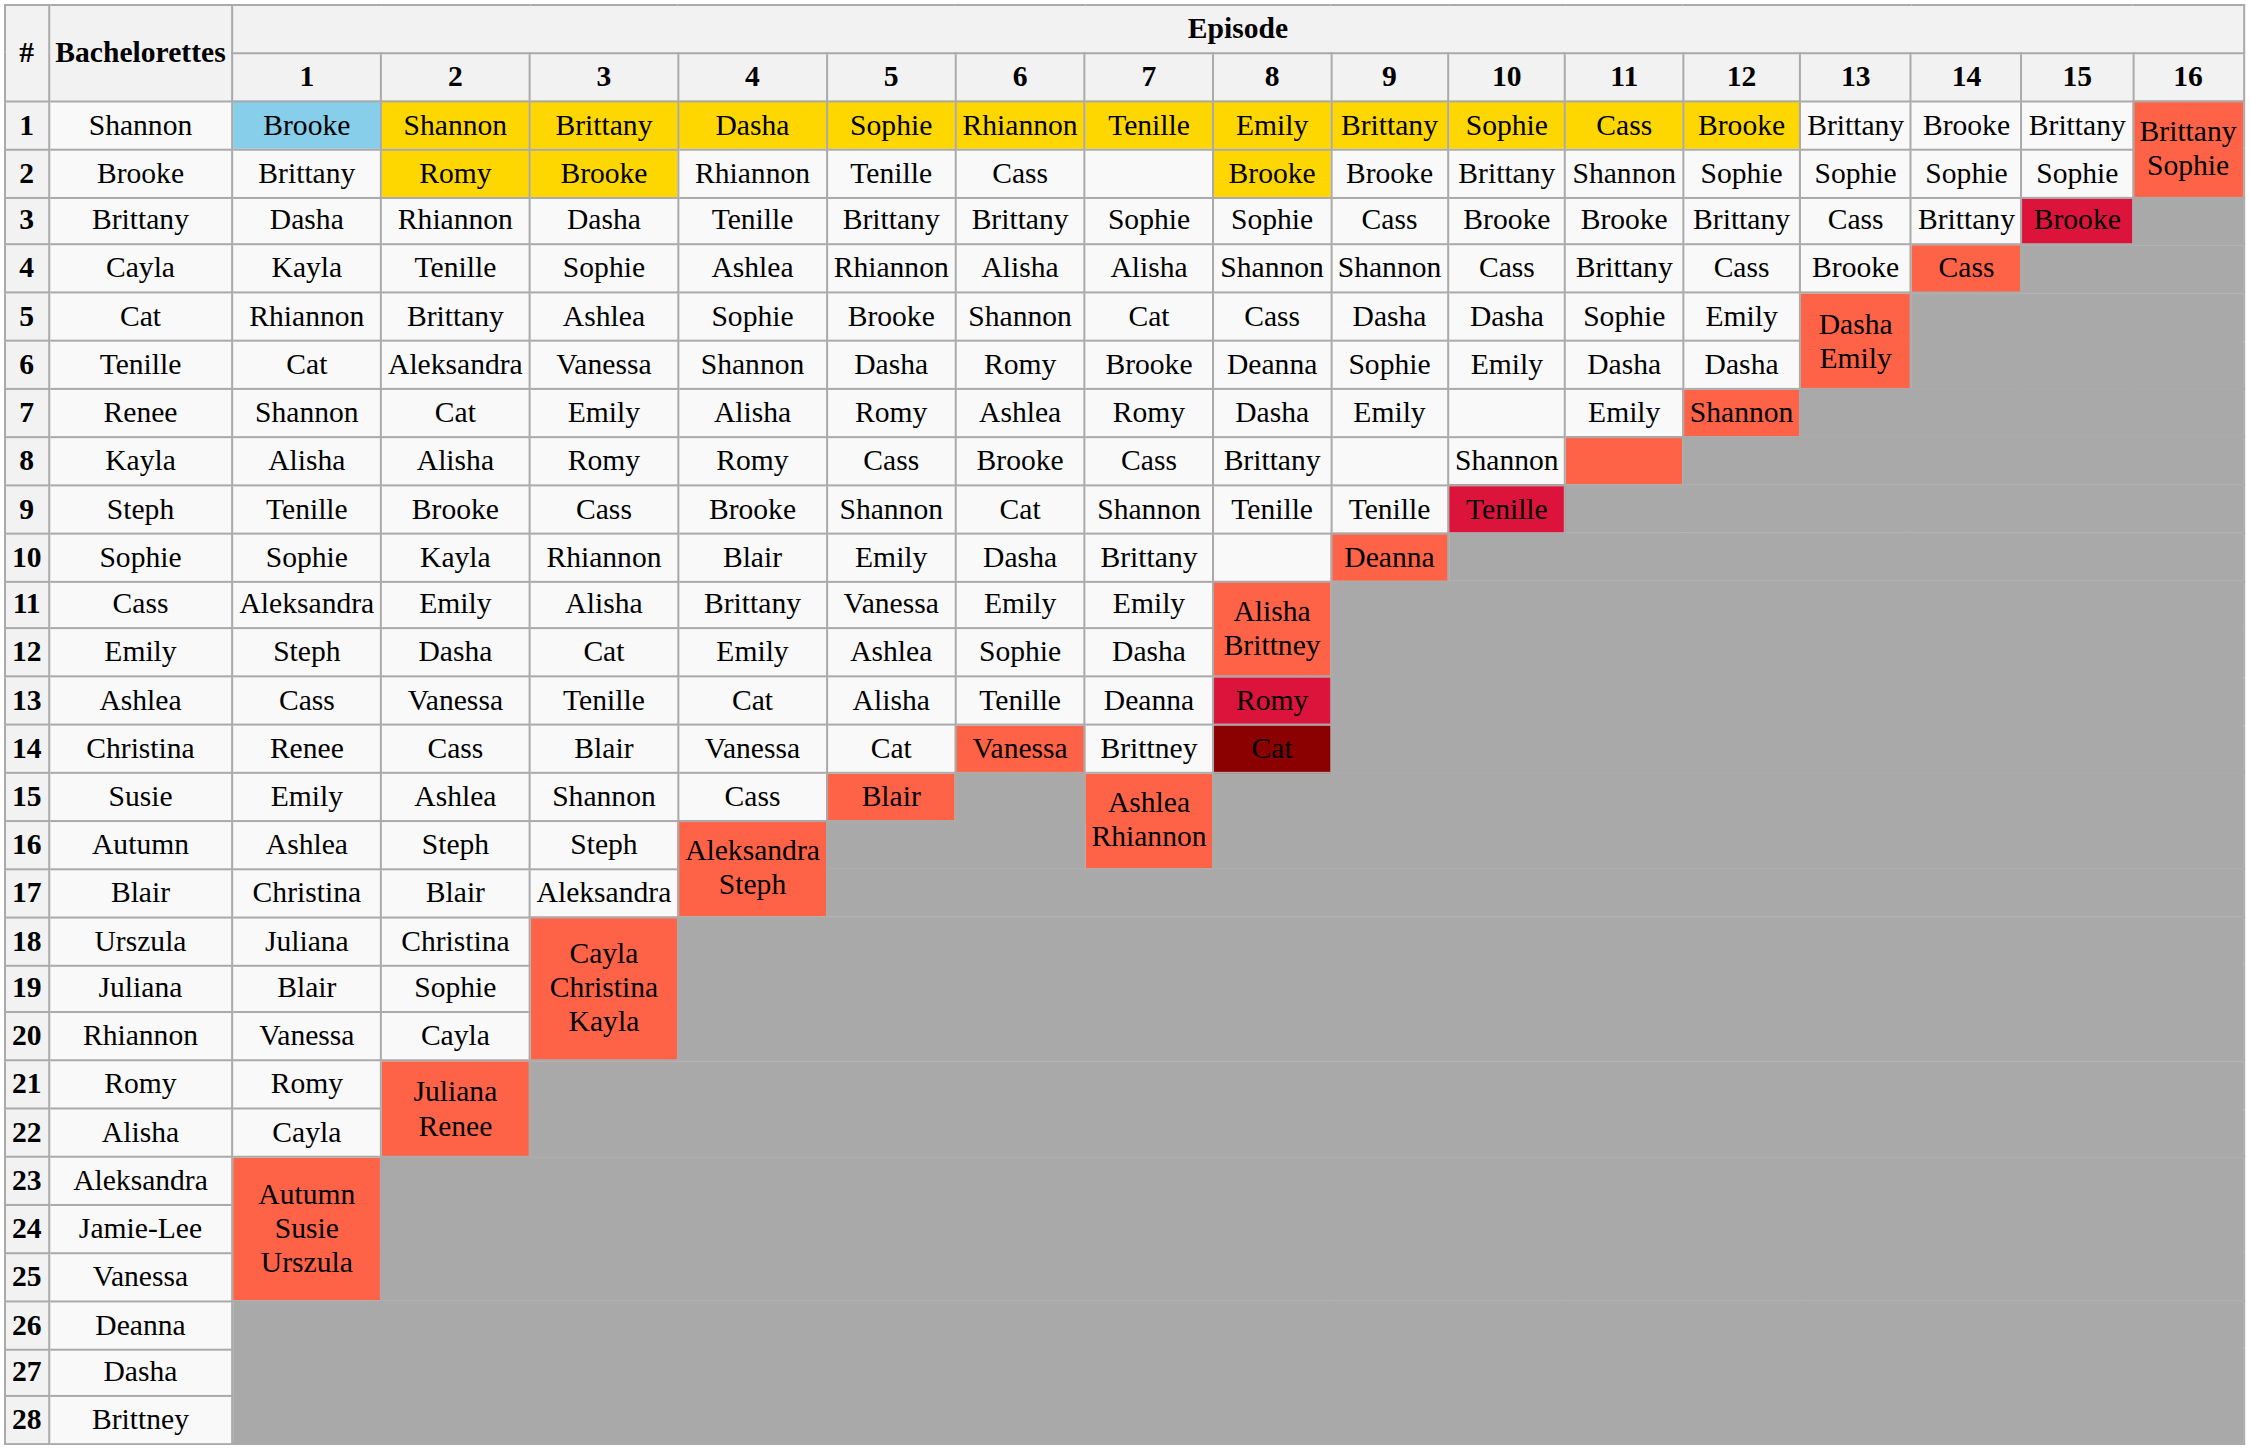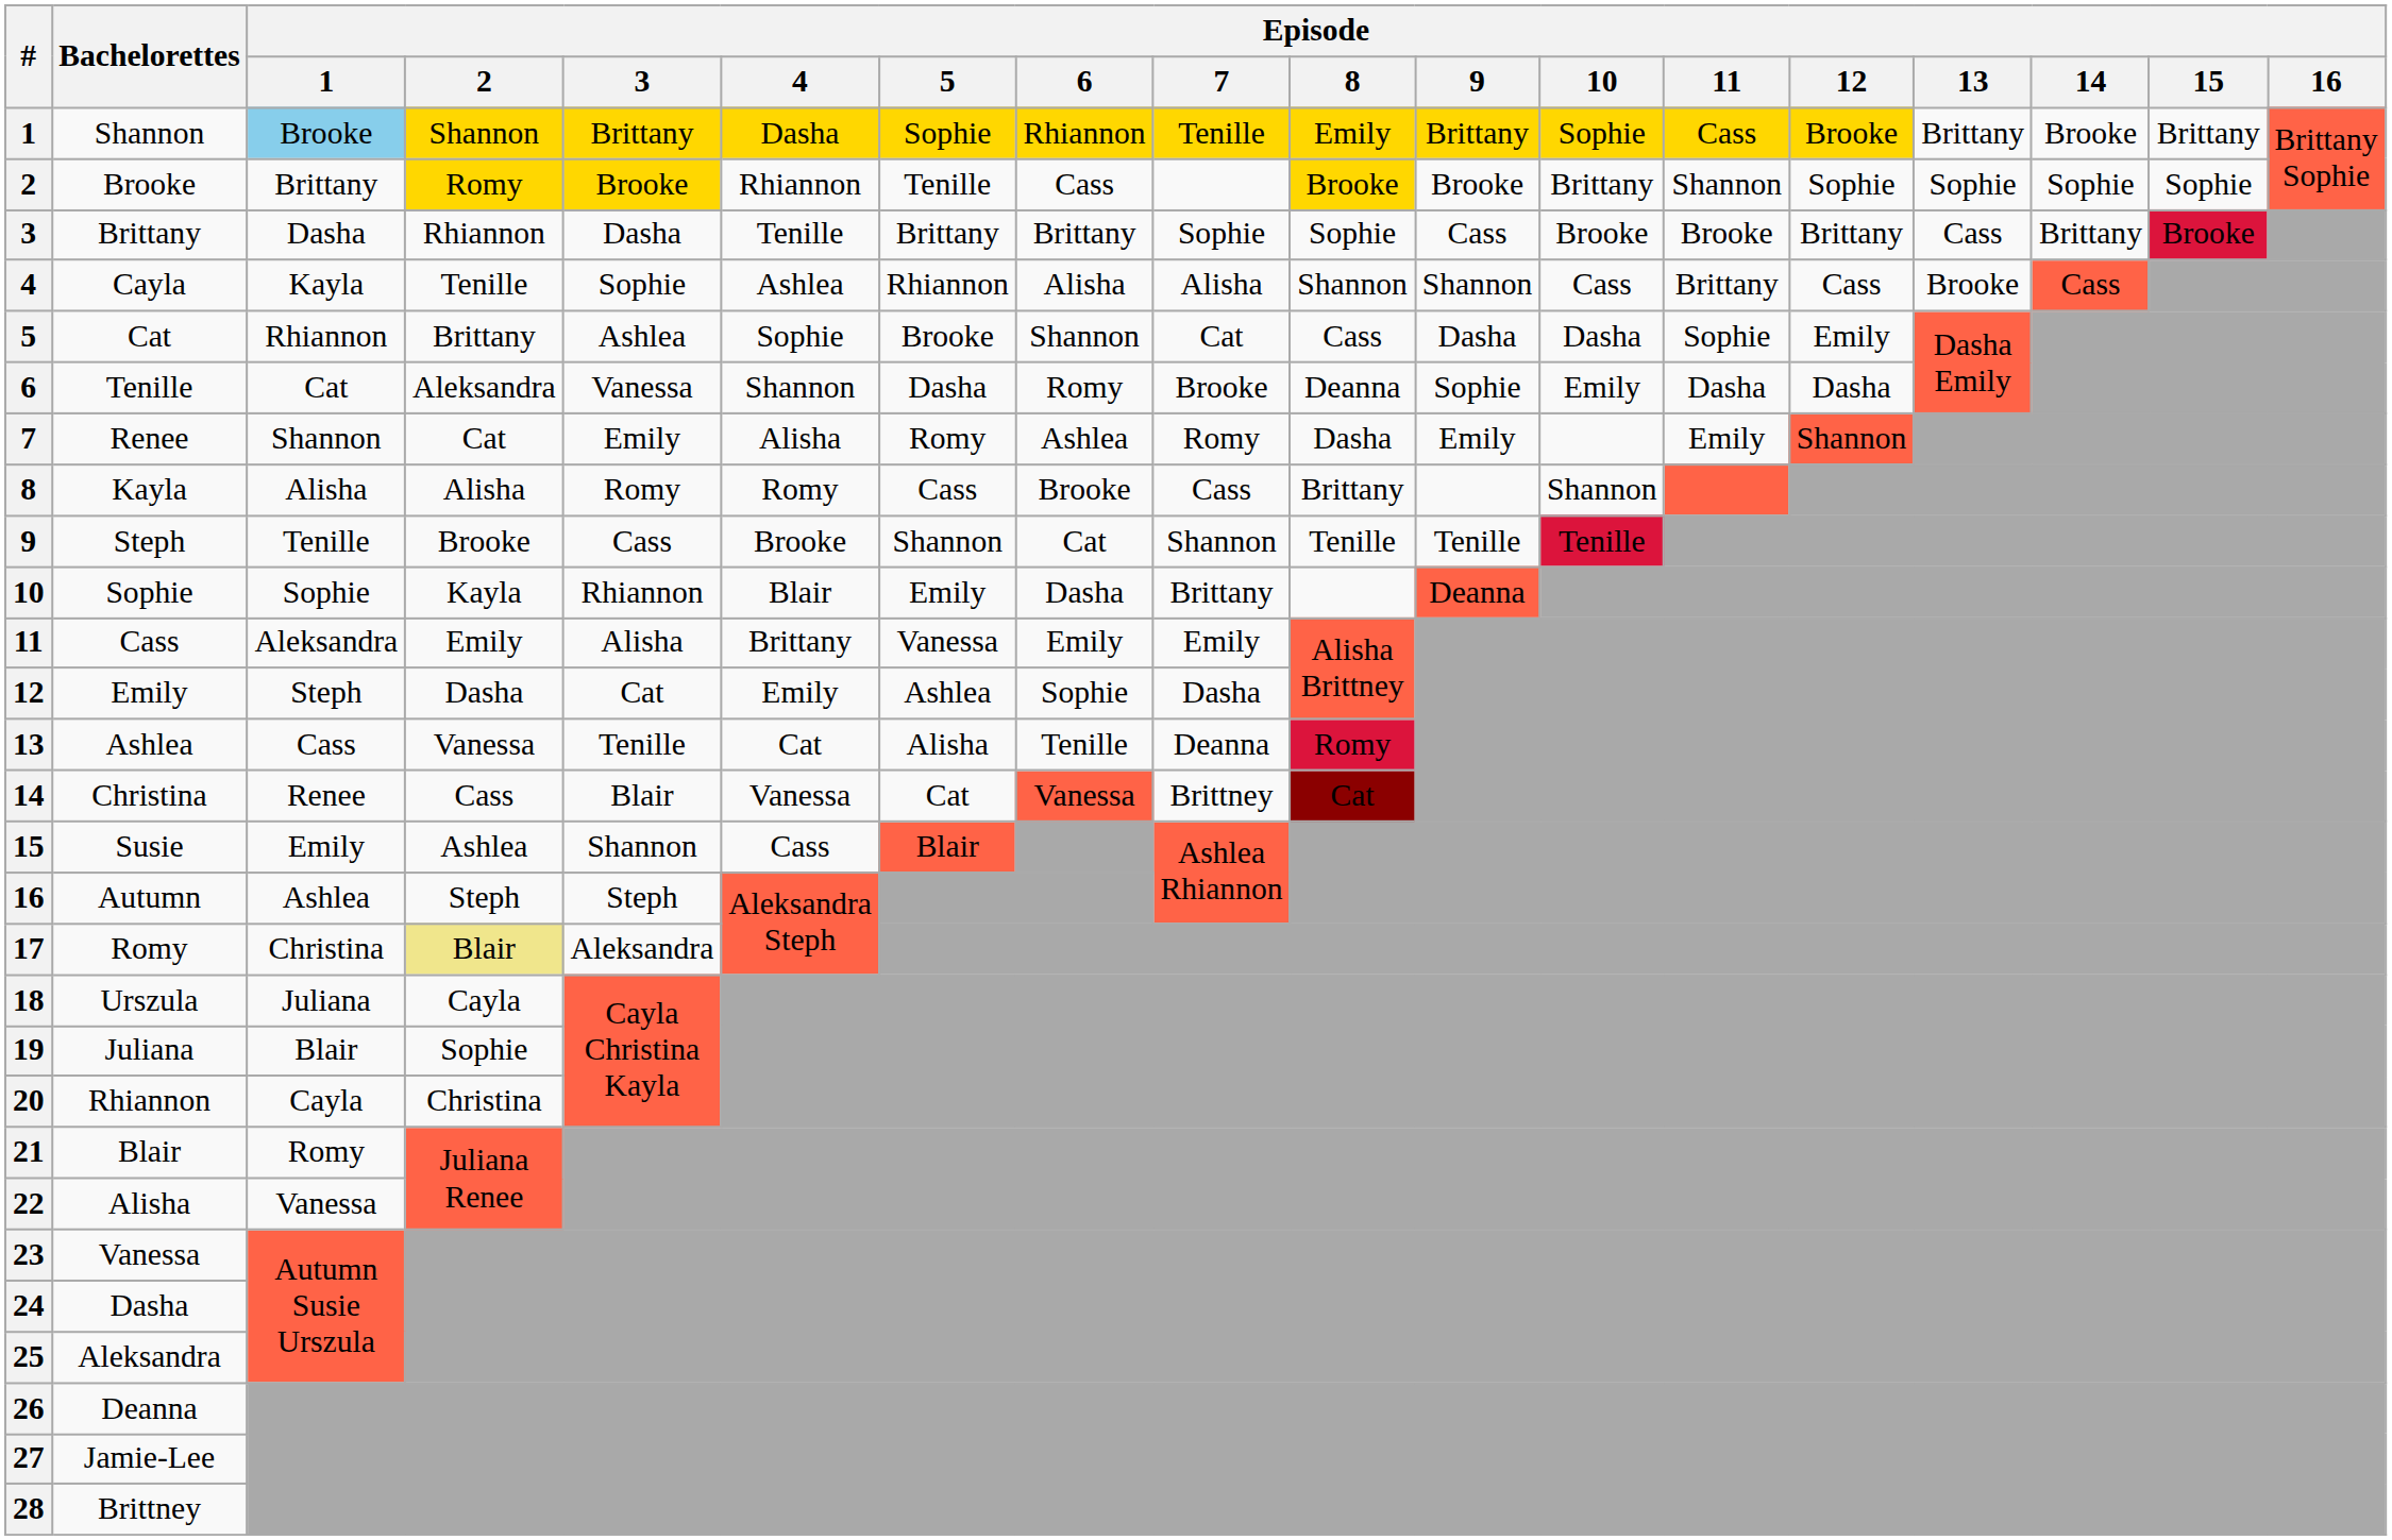 <table class="wikitable" style="text-align:center; font-size:92%">
 <tr>
 <th rowspan="2">#</th>
 <th rowspan="2">Bachelorettes</th>
 <th colspan="16">Episode</th>
 </tr>
 <tr>
 <th>1</th>
 <th>2</th>
 <th>3</th>
 <th>4</th>
 <th>5</th>
 <th>6</th>
 <th>7</th>
 <th>8</th>
 <th>9</th>
 <th>10</th>
 <th>11</th>
 <th>12</th>
 <th>13</th>
 <th>14</th>
 <th>15</th>
 <th>16</th>
 </tr>
 <tr>
 <th>1</th>
 <td>Shannon</td>
 <td bgcolor="skyblue">Brooke</td>
 <td bgcolor="gold">Shannon</td>
 <td bgcolor="gold">Brittany</td>
 <td bgcolor="gold">Dasha</td>
 <td bgcolor="gold">Sophie</td>
 <td bgcolor="gold">Rhiannon</td>
 <td bgcolor="gold">Tenille</td>
 <td bgcolor="gold">Emily</td>
 <td bgcolor="gold">Brittany</td>
 <td bgcolor="gold">Sophie</td>
 <td bgcolor="gold">Cass</td>
 <td bgcolor="gold">Brooke</td>
 <td>Brittany</td>
 <td>Brooke</td>
 <td>Brittany</td>
 <td bgcolor="tomato" rowspan="2">Brittany<br>Sophie</td>
 </tr>
 <tr>
 <th>2</th>
 <td>Brooke</td>
 <td>Brittany</td>
 <td bgcolor="gold">Romy</td>
 <td bgcolor="gold">Brooke</td>
 <td>Rhiannon</td>
 <td>Tenille</td>
 <td>Cass</td>
 <td></td>
 <td bgcolor="gold">Brooke</td>
 <td>Brooke</td>
 <td>Brittany</td>
 <td>Shannon</td>
 <td>Sophie</td>
 <td>Sophie</td>
 <td>Sophie</td>
 <td>Sophie</td>
 </tr>
 <tr>
 <th>3</th>
 <td>Brittany</td>
 <td>Dasha</td>
 <td>Rhiannon</td>
 <td>Dasha</td>
 <td>Tenille</td>
 <td>Brittany</td>
 <td>Brittany</td>
 <td>Sophie</td>
 <td>Sophie</td>
 <td>Cass</td>
 <td>Brooke</td>
 <td>Brooke</td>
 <td>Brittany</td>
 <td>Cass</td>
 <td>Brittany</td>
 <td style="background:crimson; text-align:center;"><span>Brooke</span></td>
 <td bgcolor="darkgray" colspan="2"></td>
 </tr>
 <tr>
 <th>4</th>
 <td>Cayla</td>
 <td>Kayla</td>
 <td>Tenille</td>
 <td>Sophie</td>
 <td>Ashlea</td>
 <td>Rhiannon</td>
 <td>Alisha</td>
 <td>Alisha</td>
 <td>Shannon</td>
 <td>Shannon</td>
 <td>Cass</td>
 <td>Brittany</td>
 <td>Cass</td>
 <td>Brooke</td>
 <td bgcolor="tomato">Cass</td>
 <td bgcolor="darkgray" colspan="3"></td>
 </tr>
 <tr>
 <th>5</th>
 <td>Cat</td>
 <td>Rhiannon</td>
 <td>Brittany</td>
 <td>Ashlea</td>
 <td>Sophie</td>
 <td>Brooke</td>
 <td>Shannon</td>
 <td>Cat</td>
 <td>Cass</td>
 <td>Dasha</td>
 <td>Dasha</td>
 <td>Sophie</td>
 <td>Emily</td>
 <td bgcolor="tomato" rowspan="2">Dasha<br>Emily</td>
 <td bgcolor="darkgray" colspan="4" rowspan="2"></td>
 </tr>
 <tr>
 <th>6</th>
 <td>Tenille</td>
 <td>Cat</td>
 <td>Aleksandra</td>
 <td>Vanessa</td>
 <td>Shannon</td>
 <td>Dasha</td>
 <td>Romy</td>
 <td>Brooke</td>
 <td>Deanna</td>
 <td>Sophie</td>
 <td>Emily</td>
 <td>Dasha</td>
 <td>Dasha</td>
 </tr>
 <tr>
 <th>7</th>
 <td>Renee</td>
 <td>Shannon</td>
 <td>Cat</td>
 <td>Emily</td>
 <td>Alisha</td>
 <td>Romy</td>
 <td>Ashlea</td>
 <td>Romy</td>
 <td>Dasha</td>
 <td>Emily</td>
 <td></td>
 <td>Emily</td>
 <td bgcolor="tomato">Shannon</td>
 <td bgcolor="darkgray" colspan="5"></td>
 </tr>
 <tr>
 <th>8</th>
 <td>Kayla</td>
 <td>Alisha</td>
 <td>Alisha</td>
 <td>Romy</td>
 <td>Romy</td>
 <td>Cass</td>
 <td>Brooke</td>
 <td>Cass</td>
 <td>Brittany</td>
 <td></td>
 <td>Shannon</td>
 <td bgcolor="tomato"></td>
 <td bgcolor="darkgray" colspan="5"></td>
 </tr>
 <tr>
 <th>9</th>
 <td>Steph</td>
 <td>Tenille</td>
 <td>Brooke</td>
 <td>Cass</td>
 <td>Brooke</td>
 <td>Shannon</td>
 <td>Cat</td>
 <td>Shannon</td>
 <td>Tenille</td>
 <td>Tenille</td>
 <td style="background:crimson; text-align:center;"><span>Tenille</span></td>
 <td bgcolor="darkgray" colspan="6"></td>
 </tr>
 <tr>
 <th>10</th>
 <td>Sophie</td>
 <td>Sophie</td>
 <td>Kayla</td>
 <td>Rhiannon</td>
 <td>Blair</td>
 <td>Emily</td>
 <td>Dasha</td>
 <td>Brittany</td>
 <td></td>
 <td bgcolor="tomato">Deanna</td>
 <td bgcolor="darkgray" colspan="7"></td>
 </tr>
 <tr>
 <th>11</th>
 <td>Cass</td>
 <td>Aleksandra</td>
 <td>Emily</td>
 <td>Alisha</td>
 <td>Brittany</td>
 <td>Vanessa</td>
 <td>Emily</td>
 <td>Emily</td>
 <td bgcolor="tomato" rowspan="2">Alisha<br>Brittney</td>
 <td bgcolor="darkgray" colspan="8" rowspan="4"></td>
 </tr>
 <tr>
 <th>12</th>
 <td>Emily</td>
 <td>Steph</td>
 <td>Dasha</td>
 <td>Cat</td>
 <td>Emily</td>
 <td>Ashlea</td>
 <td>Sophie</td>
 <td>Dasha</td>
 </tr>
 <tr>
 <th>13</th>
 <td>Ashlea</td>
 <td>Cass</td>
 <td>Vanessa</td>
 <td>Tenille</td>
 <td>Cat</td>
 <td>Alisha</td>
 <td>Tenille</td>
 <td>Deanna</td>
 <td style="background:crimson; text-align:center;"><span>Romy</span></td>
 </tr>
 <tr>
 <th>14</th>
 <td>Christina</td>
 <td>Renee</td>
 <td>Cass</td>
 <td>Blair</td>
 <td>Vanessa</td>
 <td>Cat</td>
 <td bgcolor="tomato">Vanessa</td>
 <td>Brittney</td>
 <td style="background:#8B0000; text-align:center;"><span>Cat</span></td>
 </tr>
 <tr>
 <th>15</th>
 <td>Susie</td>
 <td>Emily</td>
 <td>Ashlea</td>
 <td>Shannon</td>
 <td>Cass</td>
 <td bgcolor="tomato">Blair</td>
 <td bgcolor="darkgray"></td>
 <td bgcolor="tomato" rowspan="2">Ashlea<br>Rhiannon</td>
 <td bgcolor="darkgray" colspan="9" rowspan="2"></td>
 </tr>
 <tr>
 <th>16</th>
 <td>Autumn</td>
 <td>Ashlea</td>
 <td>Steph</td>
 <td>Steph</td>
 <td bgcolor="tomato" rowspan="2">Aleksandra<br>Steph</td>
 <td bgcolor="darkgray" colspan="2"></td>
 </tr>
 <tr>
 <th>17</th>
-<td>Blair</td>
+<td>Romy</td>
 <td>Christina</td>
-<td>Blair</td>
+<td style="background: khaki;">Blair</td>
 <td>Aleksandra</td>
 <td bgcolor="darkgray" colspan="12"></td>
 </tr>
 <tr>
 <th>18</th>
 <td>Urszula</td>
 <td>Juliana</td>
-<td>Christina</td>
+<td>Cayla</td>
 <td bgcolor="tomato" rowspan="3">Cayla<br>Christina<br>Kayla</td>
 <td bgcolor="darkgray" colspan="13" rowspan="3"></td>
 </tr>
 <tr>
 <th>19</th>
 <td>Juliana</td>
 <td>Blair</td>
 <td>Sophie</td>
 </tr>
 <tr>
 <th>20</th>
 <td>Rhiannon</td>
-<td>Vanessa</td>
 <td>Cayla</td>
+<td>Christina</td>
 </tr>
 <tr>
 <th>21</th>
-<td>Romy</td>
+<td>Blair</td>
 <td>Romy</td>
 <td bgcolor="tomato" rowspan="2">Juliana<br>Renee</td>
 <td bgcolor="darkgray" colspan="14" rowspan="2"></td>
 </tr>
 <tr>
 <th>22</th>
 <td>Alisha</td>
-<td>Cayla</td>
+<td>Vanessa</td>
 </tr>
 <tr>
 <th>23</th>
-<td>Aleksandra</td>
+<td>Vanessa</td>
 <td bgcolor="tomato" rowspan="3">Autumn<br>Susie<br>Urszula</td>
 <td bgcolor="darkgray" colspan="15" rowspan="3"></td>
 </tr>
 <tr>
 <th>24</th>
-<td>Jamie-Lee</td>
+<td>Dasha</td>
 </tr>
 <tr>
 <th>25</th>
-<td>Vanessa</td>
+<td>Aleksandra</td>
 </tr>
 <tr>
 <th>26</th>
 <td>Deanna</td>
 <td bgcolor="darkgray" colspan="16" rowspan="3"></td>
 </tr>
 <tr>
 <th>27</th>
-<td>Dasha</td>
+<td>Jamie-Lee</td>
 </tr>
 <tr>
 <th>28</th>
 <td>Brittney</td>
 </tr>
 </table>
